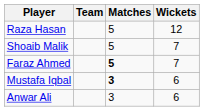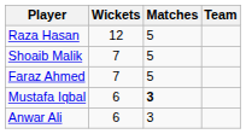 <table class="wikitable sortable">
 <tr>
 <th>Player</th>
+<th>Wickets</th>
+<th>Matches</th>
 <th>Team</th>
-<th>Matches</th>
-<th>Wickets</th>
 </tr>
 <tr>
 <td><a href='#'>Raza Hasan</a></td>
+<td align="center">12</td>
+<td>5</td>
 <td></td>
-<td>5</td>
-<td align="center">12</td>
 </tr>
 <tr>
 <td><a href='#'>Shoaib Malik</a></td>
+<td align="center">7</td>
+<td>5</td>
 <td></td>
-<td>5</td>
-<td align="center">7</td>
 </tr>
 <tr>
 <td><a href='#'>Faraz Ahmed</a></td>
+<td align="center">7</td>
+<td>5</td>
 <td></td>
-<td><strong>5</strong></td>
-<td align="center">7</td>
 </tr>
 <tr>
 <td><a href='#'>Mustafa Iqbal</a></td>
+<td align="center">6</td>
+<td><strong>3</strong></td>
 <td></td>
-<td><strong>3</strong></td>
-<td align="center">6</td>
 </tr>
 <tr>
 <td><a href='#'>Anwar Ali</a></td>
+<td align="center">6</td>
+<td>3</td>
 <td></td>
-<td>3</td>
-<td align="center">6</td>
 </tr>
 </table>
